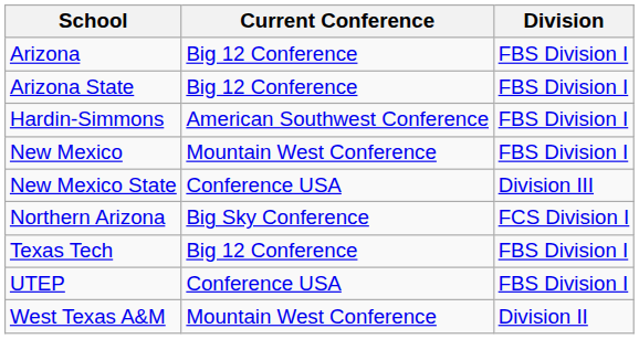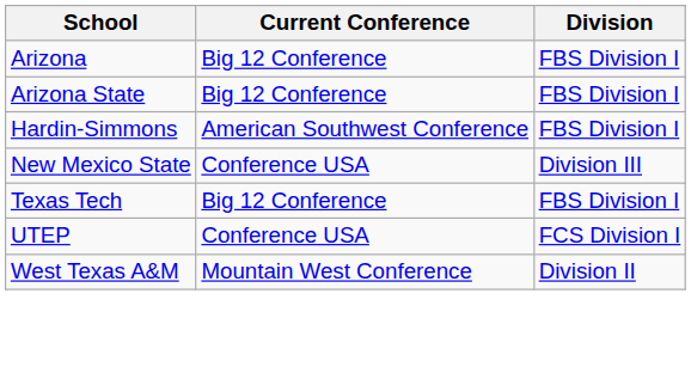 <table class="wikitable">
 <tr>
 <th>School</th>
 <th>Current Conference</th>
 <th>Division</th>
 </tr>
 <tr>
 <td><a href='#'>Arizona</a></td>
 <td><a href='#'>Big 12 Conference</a></td>
 <td><a href='#'>FBS Division I</a></td>
 </tr>
 <tr>
 <td><a href='#'>Arizona State</a></td>
 <td><a href='#'>Big 12 Conference</a></td>
 <td><a href='#'>FBS Division I</a></td>
 </tr>
 <tr>
 <td><a href='#'>Hardin-Simmons</a></td>
 <td><a href='#'>American Southwest Conference</a></td>
 <td><a href='#'>FBS Division I</a></td>
 </tr>
 <tr>
-<td><a href='#'>New Mexico</a></td>
-<td><a href='#'>Mountain West Conference</a></td>
-<td><a href='#'>FBS Division I</a></td>
-</tr>
-<tr>
 <td><a href='#'>New Mexico State</a></td>
 <td><a href='#'>Conference USA</a></td>
 <td><a href='#'>Division III</a></td>
-</tr>
-<tr>
-<td><a href='#'>Northern Arizona</a></td>
-<td><a href='#'>Big Sky Conference</a></td>
-<td><a href='#'>FCS Division I</a></td>
 </tr>
 <tr>
 <td><a href='#'>Texas Tech</a></td>
 <td><a href='#'>Big 12 Conference</a></td>
 <td><a href='#'>FBS Division I</a></td>
 </tr>
 <tr>
 <td><a href='#'>UTEP</a></td>
 <td><a href='#'>Conference USA</a></td>
-<td><a href='#'>FBS Division I</a></td>
+<td><a href='#'>FCS Division I</a></td>
 </tr>
 <tr>
 <td><a href='#'>West Texas A&M</a></td>
 <td><a href='#'>Mountain West Conference</a></td>
 <td><a href='#'>Division II</a></td>
 </tr>
 </table>
